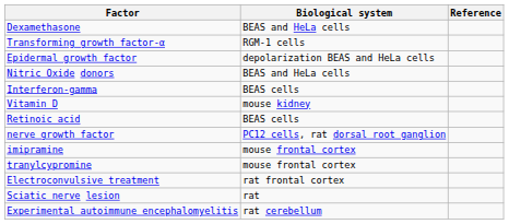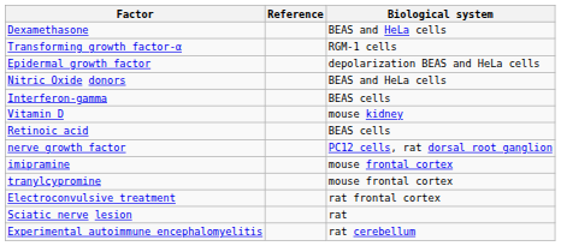 <table class="wikitable">
 <tr>
 <th>Factor</th>
+<th>Reference</th>
 <th>Biological system</th>
-<th>Reference</th>
 </tr>
 <tr>
 <td><a href='#'>Dexamethasone</a></td>
+<td></td>
 <td>BEAS and <a href='#'>HeLa</a> cells</td>
-<td></td>
 </tr>
 <tr>
 <td><a href='#'>Transforming growth factor-α</a></td>
+<td></td>
 <td>RGM-1 cells</td>
-<td></td>
 </tr>
 <tr>
 <td><a href='#'>Epidermal growth factor</a></td>
+<td></td>
 <td>depolarization BEAS and HeLa cells</td>
-<td></td>
 </tr>
 <tr>
 <td><a href='#'>Nitric Oxide</a> <a href='#'>donors</a></td>
+<td></td>
 <td>BEAS and HeLa cells</td>
-<td></td>
 </tr>
 <tr>
 <td><a href='#'>Interferon-gamma</a></td>
+<td></td>
 <td>BEAS cells</td>
-<td></td>
 </tr>
 <tr>
 <td><a href='#'>Vitamin D</a></td>
+<td></td>
 <td>mouse <a href='#'>kidney</a></td>
-<td></td>
 </tr>
 <tr>
 <td><a href='#'>Retinoic acid</a></td>
+<td></td>
 <td>BEAS cells</td>
-<td></td>
 </tr>
 <tr>
 <td><a href='#'>nerve growth factor</a></td>
+<td></td>
 <td><a href='#'>PC12 cells</a>, rat <a href='#'>dorsal root ganglion</a></td>
-<td></td>
 </tr>
 <tr>
 <td><a href='#'>imipramine</a></td>
+<td></td>
 <td>mouse <a href='#'>frontal cortex</a></td>
-<td></td>
 </tr>
 <tr>
 <td><a href='#'>tranylcypromine</a></td>
+<td></td>
 <td>mouse frontal cortex</td>
-<td></td>
 </tr>
 <tr>
 <td><a href='#'>Electroconvulsive treatment</a></td>
+<td></td>
 <td>rat frontal cortex</td>
-<td></td>
 </tr>
 <tr>
 <td><a href='#'>Sciatic nerve</a> <a href='#'>lesion</a></td>
+<td></td>
 <td>rat</td>
-<td></td>
 </tr>
 <tr>
 <td><a href='#'>Experimental autoimmune encephalomyelitis</a></td>
+<td></td>
 <td>rat <a href='#'>cerebellum</a></td>
-<td></td>
 </tr>
 </table>
